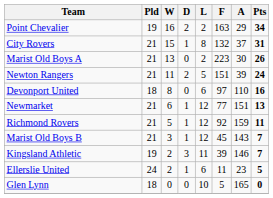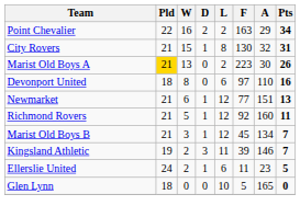 <table class="wikitable" style="text-align:center;">
 <tr>
 <th width=215>Team</th>
 <th width=20 abbr="Played">Pld</th>
 <th width=20 abbr="Won">W</th>
 <th width=20 abbr="Drawn">D</th>
 <th width=20 abbr="Lost">L</th>
 <th width=20 abbr="For">F</th>
 <th width=20 abbr="Against">A</th>
 <th width=20 abbr="Points">Pts</th>
 </tr>
 <tr>
 <td style="text-align:left;"><a href='#'>Point Chevalier</a></td>
-<td>19</td>
+<td>22</td>
 <td>16</td>
 <td>2</td>
 <td>2</td>
 <td>163</td>
 <td>29</td>
 <td><strong>34</strong></td>
 </tr>
 <tr>
 <td style="text-align:left;"><a href='#'>City Rovers</a></td>
 <td>21</td>
 <td>15</td>
 <td>1</td>
 <td>8</td>
-<td>132</td>
-<td>37</td>
+<td>130</td>
+<td>32</td>
 <td><strong>31</strong></td>
 </tr>
 <tr>
 <td style="text-align:left;"><a href='#'>Marist Old Boys A</a></td>
-<td>21</td>
+<td style="background: gold;">21</td>
 <td>13</td>
 <td>0</td>
 <td>2</td>
 <td>223</td>
 <td>30</td>
 <td><strong>26</strong></td>
-</tr>
-<tr>
-<td style="text-align:left;"><a href='#'>Newton Rangers</a></td>
-<td>21</td>
-<td>11</td>
-<td>2</td>
-<td>5</td>
-<td>151</td>
-<td>39</td>
-<td><strong>24</strong></td>
 </tr>
 <tr>
 <td style="text-align:left;"><a href='#'>Devonport United</a></td>
 <td>18</td>
 <td>8</td>
 <td>0</td>
 <td>6</td>
 <td>97</td>
 <td>110</td>
 <td><strong>16</strong></td>
 </tr>
 <tr>
 <td style="text-align:left;"><a href='#'>Newmarket</a></td>
 <td>21</td>
 <td>6</td>
 <td>1</td>
 <td>12</td>
 <td>77</td>
 <td>151</td>
 <td><strong>13</strong></td>
 </tr>
 <tr>
 <td style="text-align:left;"><a href='#'>Richmond Rovers</a></td>
 <td>21</td>
 <td>5</td>
 <td>1</td>
 <td>12</td>
 <td>92</td>
-<td>159</td>
+<td>160</td>
 <td><strong>11</strong></td>
 </tr>
 <tr>
 <td style="text-align:left;"><a href='#'>Marist Old Boys B</a></td>
 <td>21</td>
 <td>3</td>
 <td>1</td>
 <td>12</td>
 <td>45</td>
-<td>143</td>
+<td>134</td>
 <td><strong>7</strong></td>
 </tr>
 <tr>
 <td style="text-align:left;"><a href='#'>Kingsland Athletic</a></td>
 <td>19</td>
 <td>2</td>
 <td>3</td>
 <td>11</td>
 <td>39</td>
 <td>146</td>
 <td><strong>7</strong></td>
 </tr>
 <tr>
 <td style="text-align:left;"><a href='#'>Ellerslie United</a></td>
 <td>24</td>
 <td>2</td>
 <td>1</td>
 <td>6</td>
 <td>11</td>
 <td>23</td>
 <td><strong>5</strong></td>
 </tr>
 <tr>
 <td style="text-align:left;"><a href='#'>Glen Lynn</a></td>
 <td>18</td>
 <td>0</td>
 <td>0</td>
 <td>10</td>
 <td>5</td>
 <td>165</td>
 <td><strong>0</strong></td>
 </tr>
 <tr>
 </tr>
 </table>
